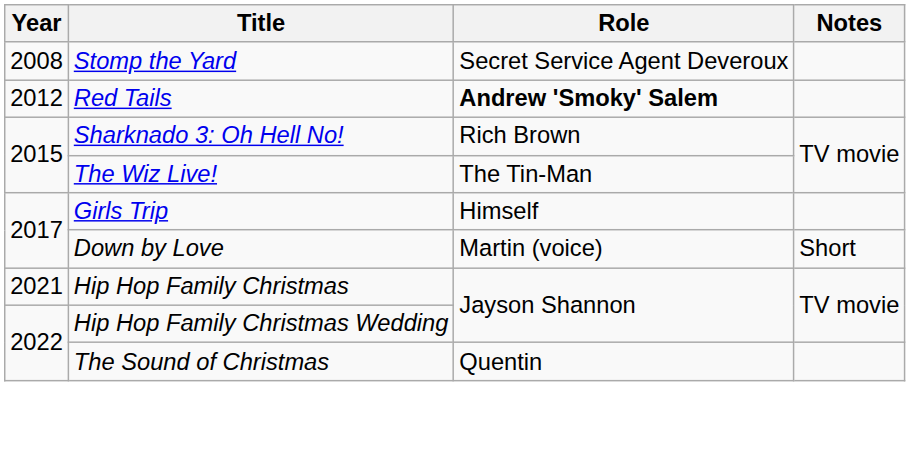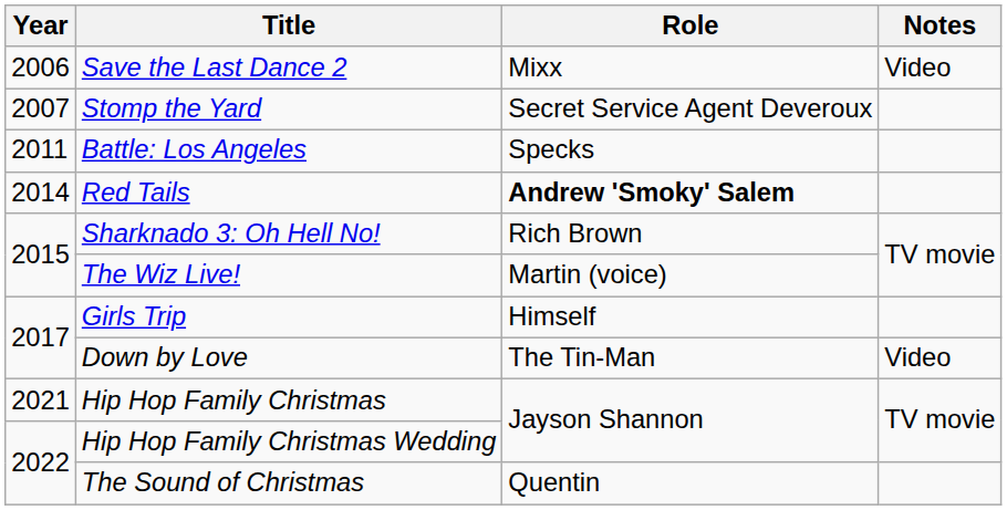 <table class="wikitable plainrowheaders sortable" style="margin-right: 0;">
 <tr>
 <th>Year</th>
 <th>Title</th>
 <th>Role</th>
 <th>Notes</th>
 </tr>
 <tr>
-<td>2008</td>
+<td>2006</td>
+<td><em><a href='#'>Save the Last Dance 2</a></em></td>
+<td>Mixx</td>
+<td>Video</td>
+</tr>
+<tr>
+<td>2007</td>
 <td><em><a href='#'>Stomp the Yard</a></em></td>
 <td>Secret Service Agent Deveroux</td>
 <td></td>
 </tr>
 <tr>
-<td>2012</td>
+<td>2011</td>
+<td><em><a href='#'>Battle: Los Angeles</a></em></td>
+<td>Specks</td>
+<td></td>
+</tr>
+<tr>
+<td>2014</td>
 <td><em><a href='#'>Red Tails</a></em></td>
 <td><strong>Andrew 'Smoky' Salem</strong></td>
 <td></td>
 </tr>
 <tr>
 <td rowspan=2>2015</td>
 <td><em><a href='#'>Sharknado 3: Oh Hell No!</a></em></td>
 <td>Rich Brown</td>
 <td rowspan=2>TV movie</td>
 </tr>
 <tr>
 <td><em><a href='#'>The Wiz Live!</a></em></td>
-<td>The Tin-Man</td>
+<td>Martin (voice)</td>
 </tr>
 <tr>
 <td rowspan=2>2017</td>
 <td><em><a href='#'>Girls Trip</a></em></td>
 <td>Himself</td>
 <td></td>
 </tr>
 <tr>
 <td><em>Down by Love</em></td>
-<td>Martin (voice)</td>
-<td>Short</td>
+<td>The Tin-Man</td>
+<td>Video</td>
 </tr>
 <tr>
 <td>2021</td>
 <td><em>Hip Hop Family Christmas</em></td>
 <td rowspan=2>Jayson Shannon</td>
 <td rowspan=2>TV movie</td>
 </tr>
 <tr>
 <td rowspan=2>2022</td>
 <td><em>Hip Hop Family Christmas Wedding</em></td>
 </tr>
 <tr>
 <td><em>The Sound of Christmas</em></td>
 <td>Quentin</td>
 <td></td>
 </tr>
 </table>
